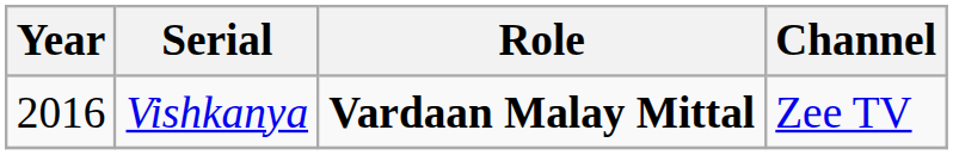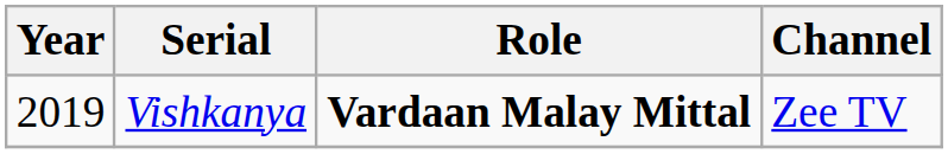 <table class="wikitable sortable">
 <tr>
 <th>Year</th>
 <th>Serial</th>
 <th>Role</th>
 <th>Channel</th>
 </tr>
 <tr>
-<td>2016</td>
+<td>2019</td>
 <td><em><a href='#'>Vishkanya</a></em></td>
 <td><strong>Vardaan Malay Mittal</strong></td>
 <td><a href='#'>Zee TV</a></td>
 </tr>
 <tr>
 </tr>
 </table>
